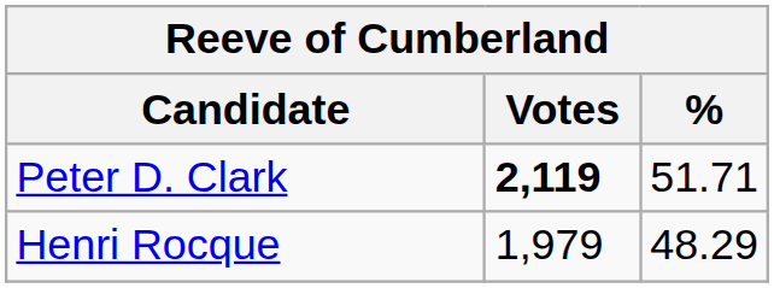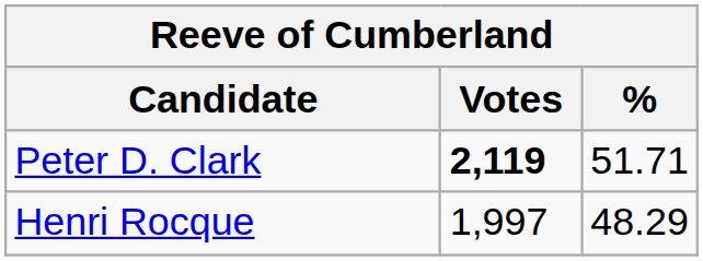 <table class="wikitable">
 <tr>
 <th colspan="3">Reeve of Cumberland</th>
 </tr>
 <tr>
 <th style="width: 170px">Candidate</th>
 <th style="width: 50px">Votes</th>
 <th style="width: 40px">%</th>
 </tr>
 <tr>
 <td><a href='#'>Peter D. Clark</a></td>
 <td><strong>2,119</strong></td>
 <td>51.71</td>
 </tr>
 <tr>
 <td><a href='#'>Henri Rocque</a></td>
-<td>1,979</td>
+<td>1,997</td>
 <td>48.29</td>
 </tr>
 </table>
